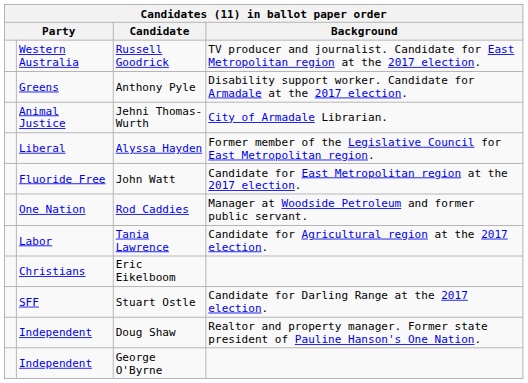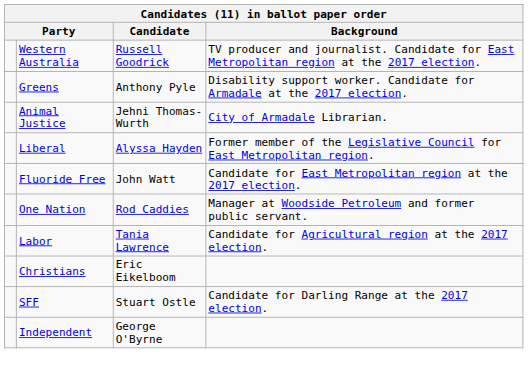 <table class="wikitable">
 <tr>
 <th colspan=4>Candidates (11) in ballot paper order</th>
 </tr>
 <tr>
 <th colspan=2>Party</th>
 <th>Candidate</th>
 <th>Background</th>
 </tr>
 <tr>
 <td width=3pt > </td>
 <td><a href='#'>Western Australia</a></td>
 <td><a href='#'>Russell Goodrick</a></td>
 <td>TV producer and journalist. Candidate for <a href='#'>East Metropolitan region</a> at the <a href='#'>2017 election</a>.</td>
 </tr>
 <tr>
 <td width=3pt > </td>
 <td><a href='#'>Greens</a></td>
 <td>Anthony Pyle</td>
 <td>Disability support worker. Candidate for <a href='#'>Armadale</a> at the <a href='#'>2017 election</a>.</td>
 </tr>
 <tr>
 <td width=3pt > </td>
 <td><a href='#'>Animal Justice</a></td>
 <td>Jehni Thomas-Wurth</td>
 <td><a href='#'>City of Armadale</a> Librarian.</td>
 </tr>
 <tr>
 <td width=3pt > </td>
 <td><a href='#'>Liberal</a></td>
 <td><a href='#'>Alyssa Hayden</a></td>
 <td>Former member of the <a href='#'>Legislative Council</a> for <a href='#'>East Metropolitan region</a>.</td>
 </tr>
 <tr>
 <td width=3pt > </td>
 <td><a href='#'>Fluoride Free</a></td>
 <td>John Watt</td>
 <td>Candidate for <a href='#'>East Metropolitan region</a> at the <a href='#'>2017 election</a>.</td>
 </tr>
 <tr>
 <td width=3pt > </td>
 <td><a href='#'>One Nation</a></td>
 <td><a href='#'>Rod Caddies</a></td>
 <td>Manager at <a href='#'>Woodside Petroleum</a> and former public servant.</td>
 </tr>
 <tr>
 <td width=3pt > </td>
 <td><a href='#'>Labor</a></td>
 <td><a href='#'>Tania Lawrence</a></td>
 <td>Candidate for <a href='#'>Agricultural region</a> at the <a href='#'>2017 election</a>.</td>
 </tr>
 <tr>
 <td width=3pt > </td>
 <td><a href='#'>Christians</a></td>
 <td>Eric Eikelboom</td>
 <td></td>
 </tr>
 <tr>
 <td width=3pt > </td>
 <td><a href='#'>SFF</a></td>
 <td>Stuart Ostle</td>
 <td>Candidate for Darling Range at the <a href='#'>2017 election</a>.</td>
 </tr>
 <tr>
 <td width=3pt > </td>
 <td><a href='#'>Independent</a></td>
-<td>Doug Shaw</td>
-<td>Realtor and property manager. Former state president of <a href='#'>Pauline Hanson's One Nation</a>.</td>
-</tr>
-<tr>
-<td width=3pt > </td>
-<td><a href='#'>Independent</a></td>
 <td>George O'Byrne</td>
 <td></td>
 </tr>
 </table>
